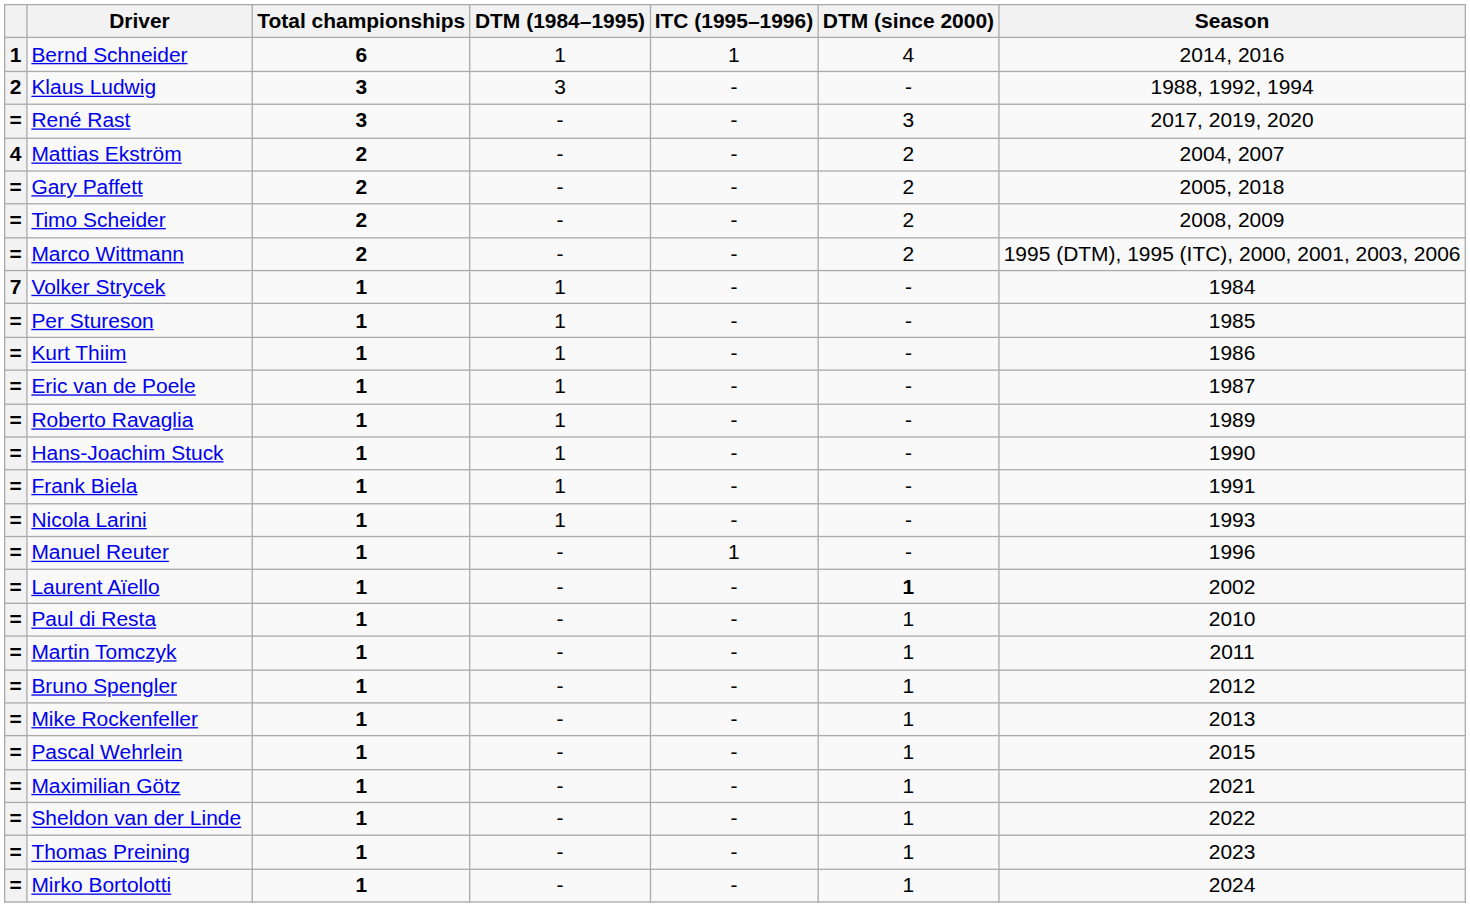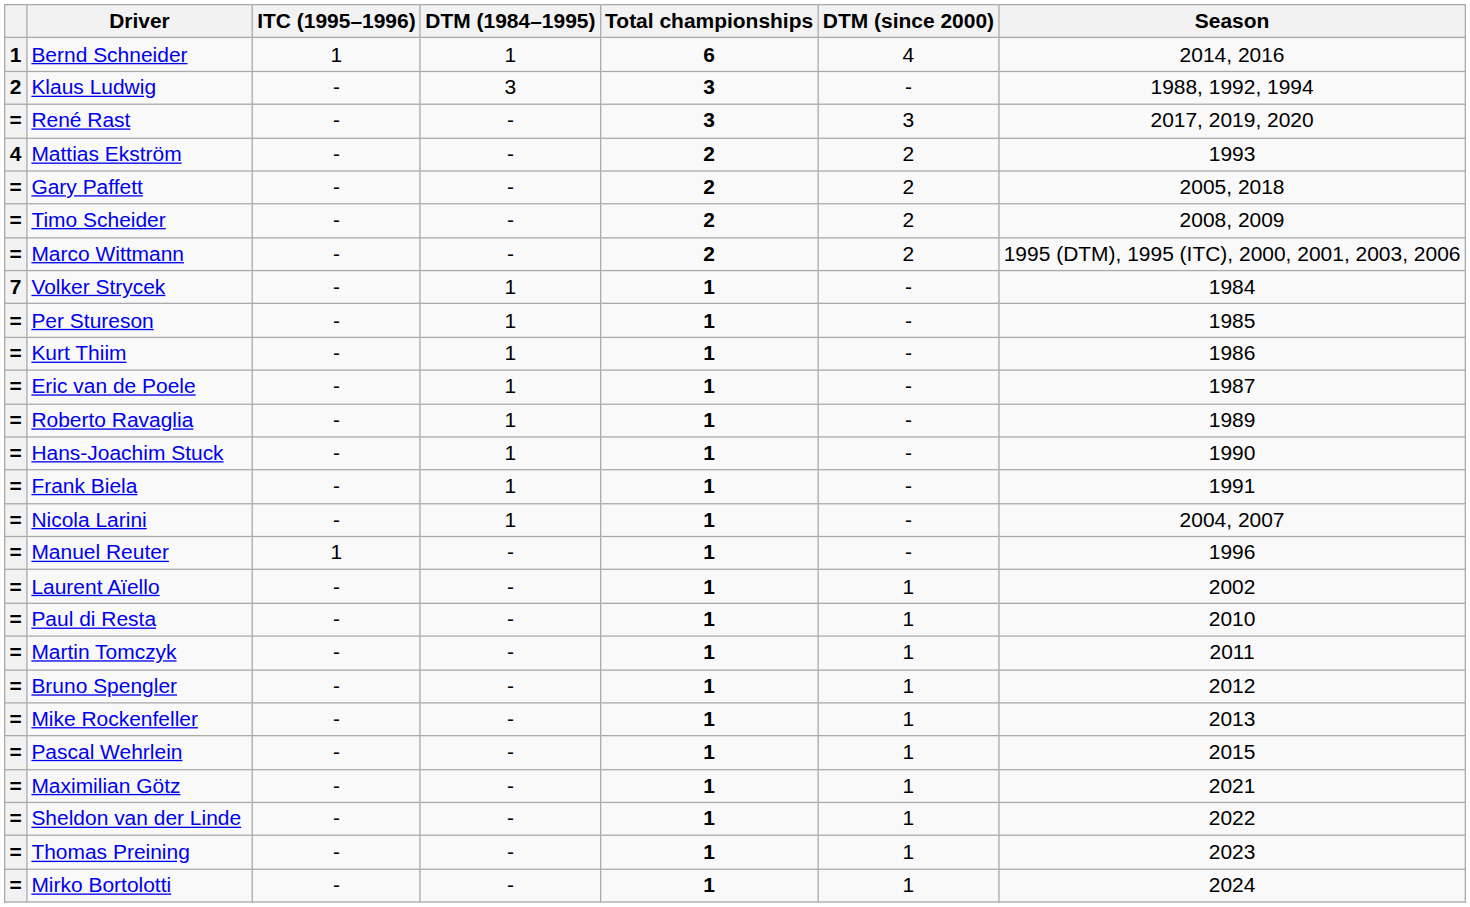 <table class="wikitable" style="text-align:center;" style="font-size:97%;">
 <tr>
 <th></th>
 <th width="165px">Driver</th>
+<th>ITC (1995–1996)</th>
+<th>DTM (1984–1995)</th>
 <th>Total championships</th>
-<th>DTM (1984–1995)</th>
-<th>ITC (1995–1996)</th>
 <th>DTM (since 2000)</th>
 <th>Season</th>
 </tr>
 <tr>
 <th>1</th>
 <td align="left"> <a href='#'>Bernd Schneider</a></td>
-<td align="center"><strong>6</strong></td>
 <td align="center">1</td>
 <td align="center">1</td>
+<td align="center"><strong>6</strong></td>
 <td align="center">4</td>
 <td>2014, 2016</td>
 </tr>
 <tr>
 <th>2</th>
 <td align="left"> <a href='#'>Klaus Ludwig</a></td>
+<td align="center">-</td>
+<td align="center">3</td>
 <td align="center"><strong>3</strong></td>
-<td align="center">3</td>
-<td align="center">-</td>
 <td align="center">-</td>
 <td>1988, 1992, 1994</td>
 </tr>
 <tr>
 <th>=</th>
 <td align="left"> <a href='#'>René Rast</a></td>
-<td align="center"><strong>3</strong></td>
 <td align="center">-</td>
 <td align="center">-</td>
+<td align="center"><strong>3</strong></td>
 <td align="center">3</td>
 <td>2017, 2019, 2020</td>
 </tr>
 <tr>
 <th>4</th>
 <td align="left"> <a href='#'>Mattias Ekström</a></td>
-<td align="center"><strong>2</strong></td>
 <td align="center">-</td>
 <td align="center">-</td>
+<td align="center"><strong>2</strong></td>
 <td align="center">2</td>
-<td>2004, 2007</td>
+<td>1993</td>
 </tr>
 <tr>
 <th>=</th>
 <td align="left"> <a href='#'>Gary Paffett</a></td>
-<td align="center"><strong>2</strong></td>
 <td align="center">-</td>
 <td align="center">-</td>
+<td align="center"><strong>2</strong></td>
 <td align="center">2</td>
 <td>2005, 2018</td>
 </tr>
 <tr>
 <th>=</th>
 <td align="left"> <a href='#'>Timo Scheider</a></td>
-<td align="center"><strong>2</strong></td>
 <td align="center">-</td>
 <td align="center">-</td>
+<td align="center"><strong>2</strong></td>
 <td align="center">2</td>
 <td>2008, 2009</td>
 </tr>
 <tr>
 <th>=</th>
 <td align="left"> <a href='#'>Marco Wittmann</a></td>
-<td align="center"><strong>2</strong></td>
 <td align="center">-</td>
 <td align="center">-</td>
+<td align="center"><strong>2</strong></td>
 <td align="center">2</td>
 <td>1995 (DTM), 1995 (ITC), 2000, 2001, 2003, 2006</td>
 </tr>
 <tr>
 <th>7</th>
 <td align="left"> <a href='#'>Volker Strycek</a></td>
+<td align="center">-</td>
+<td align="center">1</td>
 <td align="center"><strong>1</strong></td>
-<td align="center">1</td>
-<td align="center">-</td>
 <td align="center">-</td>
 <td>1984</td>
 </tr>
 <tr>
 <th>=</th>
 <td align="left"> <a href='#'>Per Stureson</a></td>
+<td align="center">-</td>
+<td align="center">1</td>
 <td align="center"><strong>1</strong></td>
-<td align="center">1</td>
-<td align="center">-</td>
 <td align="center">-</td>
 <td>1985</td>
 </tr>
 <tr>
 <th>=</th>
 <td align="left"> <a href='#'>Kurt Thiim</a></td>
+<td align="center">-</td>
+<td align="center">1</td>
 <td align="center"><strong>1</strong></td>
-<td align="center">1</td>
-<td align="center">-</td>
 <td align="center">-</td>
 <td>1986</td>
 </tr>
 <tr>
 <th>=</th>
 <td align="left"> <a href='#'>Eric van de Poele</a></td>
+<td align="center">-</td>
+<td align="center">1</td>
 <td align="center"><strong>1</strong></td>
-<td align="center">1</td>
-<td align="center">-</td>
 <td align="center">-</td>
 <td>1987</td>
 </tr>
 <tr>
 <th>=</th>
 <td align="left"> <a href='#'>Roberto Ravaglia</a></td>
+<td align="center">-</td>
+<td align="center">1</td>
 <td align="center"><strong>1</strong></td>
-<td align="center">1</td>
-<td align="center">-</td>
 <td align="center">-</td>
 <td>1989</td>
 </tr>
 <tr>
 <th>=</th>
 <td align="left"> <a href='#'>Hans-Joachim Stuck</a></td>
+<td align="center">-</td>
+<td align="center">1</td>
 <td align="center"><strong>1</strong></td>
-<td align="center">1</td>
-<td align="center">-</td>
 <td align="center">-</td>
 <td>1990</td>
 </tr>
 <tr>
 <th>=</th>
 <td align="left"> <a href='#'>Frank Biela</a></td>
+<td align="center">-</td>
+<td align="center">1</td>
 <td align="center"><strong>1</strong></td>
-<td align="center">1</td>
-<td align="center">-</td>
 <td align="center">-</td>
 <td>1991</td>
 </tr>
 <tr>
 <th>=</th>
 <td align="left"> <a href='#'>Nicola Larini</a></td>
+<td align="center">-</td>
+<td align="center">1</td>
 <td align="center"><strong>1</strong></td>
-<td align="center">1</td>
 <td align="center">-</td>
-<td align="center">-</td>
-<td>1993</td>
+<td>2004, 2007</td>
 </tr>
 <tr>
 <th>=</th>
 <td align="left"> <a href='#'>Manuel Reuter</a></td>
+<td align="center">1</td>
+<td align="center">-</td>
 <td align="center"><strong>1</strong></td>
-<td align="center">-</td>
-<td align="center">1</td>
 <td align="center">-</td>
 <td>1996</td>
 </tr>
 <tr>
 <th>=</th>
 <td align="left"> <a href='#'>Laurent Aïello</a></td>
-<td align="center"><strong>1</strong></td>
 <td align="center">-</td>
 <td align="center">-</td>
 <td align="center"><strong>1</strong></td>
+<td align="center">1</td>
 <td>2002</td>
 </tr>
 <tr>
 <th>=</th>
 <td align="left"> <a href='#'>Paul di Resta</a></td>
-<td align="center"><strong>1</strong></td>
 <td align="center">-</td>
 <td align="center">-</td>
+<td align="center"><strong>1</strong></td>
 <td align="center">1</td>
 <td>2010</td>
 </tr>
 <tr>
 <th>=</th>
 <td align="left"> <a href='#'>Martin Tomczyk</a></td>
-<td align="center"><strong>1</strong></td>
 <td align="center">-</td>
 <td align="center">-</td>
+<td align="center"><strong>1</strong></td>
 <td align="center">1</td>
 <td>2011</td>
 </tr>
 <tr>
 <th>=</th>
 <td align="left"> <a href='#'>Bruno Spengler</a></td>
-<td align="center"><strong>1</strong></td>
 <td align="center">-</td>
 <td align="center">-</td>
+<td align="center"><strong>1</strong></td>
 <td align="center">1</td>
 <td>2012</td>
 </tr>
 <tr>
 <th>=</th>
 <td align="left"> <a href='#'>Mike Rockenfeller</a></td>
-<td align="center"><strong>1</strong></td>
 <td align="center">-</td>
 <td align="center">-</td>
+<td align="center"><strong>1</strong></td>
 <td align="center">1</td>
 <td>2013</td>
 </tr>
 <tr>
 <th>=</th>
 <td align="left"> <a href='#'>Pascal Wehrlein</a></td>
-<td align="center"><strong>1</strong></td>
 <td align="center">-</td>
 <td align="center">-</td>
+<td align="center"><strong>1</strong></td>
 <td align="center">1</td>
 <td>2015</td>
 </tr>
 <tr>
 <th>=</th>
 <td align="left"> <a href='#'>Maximilian Götz</a></td>
-<td align="center"><strong>1</strong></td>
 <td align="center">-</td>
 <td align="center">-</td>
+<td align="center"><strong>1</strong></td>
 <td align="center">1</td>
 <td>2021</td>
 </tr>
 <tr>
 <th>=</th>
 <td align="left"> <a href='#'>Sheldon van der Linde</a></td>
-<td align="center"><strong>1</strong></td>
 <td align="center">-</td>
 <td align="center">-</td>
+<td align="center"><strong>1</strong></td>
 <td align="center">1</td>
 <td>2022</td>
 </tr>
 <tr>
 <th>=</th>
 <td align="left"> <a href='#'>Thomas Preining</a></td>
-<td align="center"><strong>1</strong></td>
 <td align="center">-</td>
 <td align="center">-</td>
+<td align="center"><strong>1</strong></td>
 <td align="center">1</td>
 <td>2023</td>
 </tr>
 <tr>
 <th>=</th>
 <td align="left"> <a href='#'>Mirko Bortolotti</a></td>
-<td align="center"><strong>1</strong></td>
 <td align="center">-</td>
 <td align="center">-</td>
+<td align="center"><strong>1</strong></td>
 <td align="center">1</td>
 <td>2024</td>
 </tr>
 </table>
